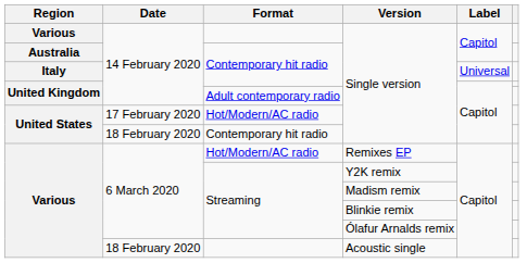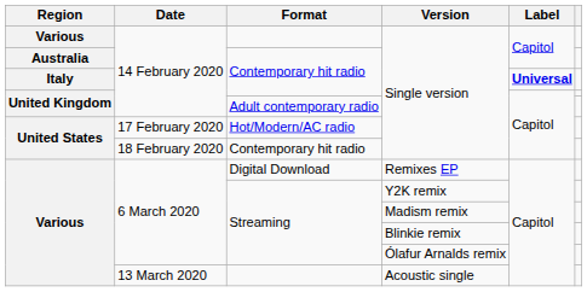 <table class="wikitable plainrowheaders">
 <tr>
 <th scope="col">Region</th>
 <th scope="col">Date</th>
 <th scope="col">Format</th>
 <th scope="col">Version</th>
 <th scope="col">Label</th>
 <th scope="col"></th>
 </tr>
 <tr>
 <th scope="row">Various</th>
 <td rowspan="5">14 February 2020</td>
 <td></td>
 <td rowspan="7">Single version</td>
 <td rowspan="2"><a href='#'>Capitol</a></td>
 <td></td>
 </tr>
 <tr>
 <th scope="row">Australia</th>
 <td rowspan="3"><a href='#'>Contemporary hit radio</a></td>
 <td></td>
 </tr>
 <tr>
 <th scope="row">Italy</th>
-<td><a href='#'>Universal</a></td>
+<td><strong><a href='#'>Universal</a></strong></td>
 <td></td>
 </tr>
 <tr>
 <th scope="row" rowspan="2">United Kingdom</th>
 <td rowspan="4">Capitol</td>
 <td></td>
 </tr>
 <tr>
 <td><a href='#'>Adult contemporary radio</a></td>
 <td></td>
 </tr>
 <tr>
 <th scope="row" rowspan="2">United States</th>
 <td>17 February 2020</td>
 <td><a href='#'>Hot/Modern/AC radio</a></td>
 <td></td>
 </tr>
 <tr>
 <td>18 February 2020</td>
 <td>Contemporary hit radio</td>
 <td></td>
 </tr>
 <tr>
 <th scope="row" rowspan="6">Various</th>
 <td rowspan="5">6 March 2020</td>
-<td><a href='#'>Hot/Modern/AC radio</a></td>
+<td>Digital Download</td>
 <td>Remixes <a href='#'>EP</a></td>
 <td rowspan="6">Capitol</td>
 <td></td>
 </tr>
 <tr>
 <td rowspan="4">Streaming</td>
 <td>Y2K remix</td>
 <td></td>
 </tr>
 <tr>
 <td>Madism remix</td>
 <td></td>
 </tr>
 <tr>
 <td>Blinkie remix</td>
 <td></td>
 </tr>
 <tr>
 <td>Ólafur Arnalds remix</td>
 <td></td>
 </tr>
 <tr>
-<td>18 February 2020</td>
+<td>13 March 2020</td>
 <td></td>
 <td>Acoustic single</td>
 <td></td>
 </tr>
 </table>
